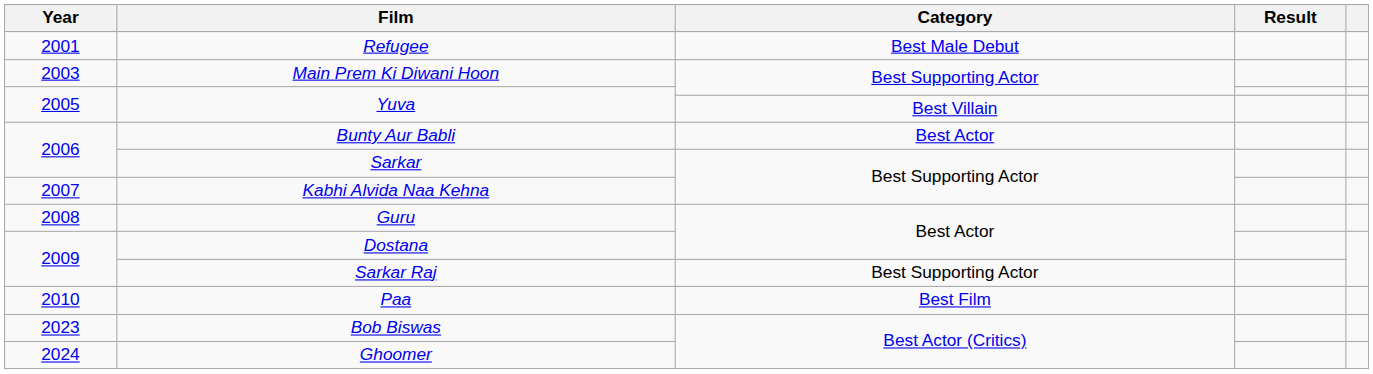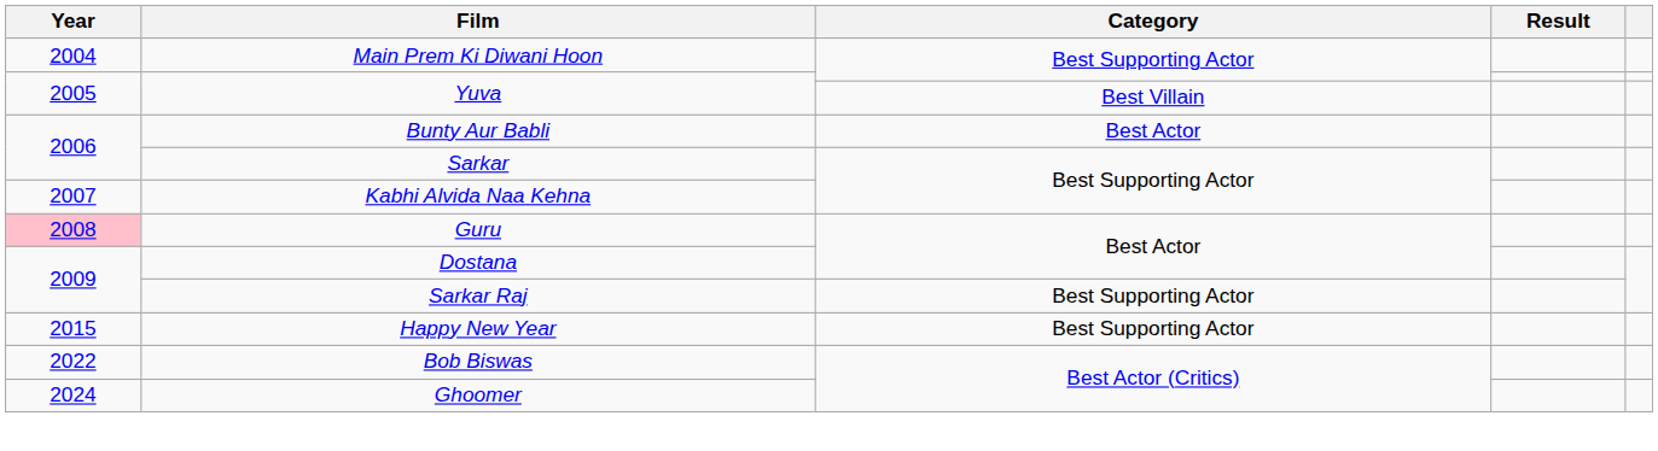 <table class="wikitable sortable" style="width:100%;">
 <tr>
 <th style="width:5%;">Year</th>
 <th style="width:25%;">Film</th>
 <th style="width:25%;">Category</th>
 <th style="width:5%;">Result</th>
 <th style="width:1%;" class="unsortable"></th>
 </tr>
 <tr>
-<td style="text-align:center;"><a href='#'>2001</a></td>
-<td style="text-align:center;"><em><a href='#'>Refugee</a></em></td>
-<td style="text-align:center;"><a href='#'>Best Male Debut</a></td>
-<td></td>
-<td style="text-align:center;"></td>
-</tr>
-<tr>
-<td style="text-align:center;"><a href='#'>2003</a></td>
+<td style="text-align:center;"><a href='#'>2004</a></td>
 <td style="text-align:center;"><em><a href='#'>Main Prem Ki Diwani Hoon</a></em></td>
 <td style="text-align:center;" rowspan="2"><a href='#'>Best Supporting Actor</a></td>
 <td></td>
 <td style="text-align:center;"></td>
 </tr>
 <tr>
 <td style="text-align:center;" rowspan="2"><a href='#'>2005</a></td>
 <td style="text-align:center;" rowspan="2"><em><a href='#'>Yuva</a></em></td>
 <td></td>
 <td style="text-align:center;"></td>
 </tr>
 <tr>
 <td style="text-align:center;"><a href='#'>Best Villain</a></td>
 <td></td>
 <td style="text-align:center;"></td>
 </tr>
 <tr>
 <td style="text-align:center;" rowspan="2"><a href='#'>2006</a></td>
 <td style="text-align:center;"><em><a href='#'>Bunty Aur Babli</a></em></td>
 <td style="text-align:center;"><a href='#'>Best Actor</a></td>
 <td></td>
 <td style="text-align:center;"></td>
 </tr>
 <tr>
 <td style="text-align:center;"><em><a href='#'>Sarkar</a></em></td>
 <td style="text-align:center;" rowspan="2">Best Supporting Actor</td>
 <td></td>
 <td style="text-align:center;"></td>
 </tr>
 <tr>
 <td style="text-align:center;"><a href='#'>2007</a></td>
 <td style="text-align:center;"><em><a href='#'>Kabhi Alvida Naa Kehna</a></em></td>
 <td></td>
 <td style="text-align:center;"></td>
 </tr>
 <tr>
-<td style="text-align:center;"><a href='#'>2008</a></td>
+<td style="background: pink; text-align:center;"><a href='#'>2008</a></td>
 <td style="text-align:center;"><em><a href='#'>Guru</a></em></td>
 <td style="text-align:center;" rowspan="2">Best Actor</td>
 <td></td>
 <td style="text-align:center;"></td>
 </tr>
 <tr>
 <td style="text-align:center;" rowspan="2"><a href='#'>2009</a></td>
 <td style="text-align:center;"><em><a href='#'>Dostana</a></em></td>
 <td></td>
 <td style="text-align:center;" rowspan="2"><br></td>
 </tr>
 <tr>
 <td style="text-align:center;"><em><a href='#'>Sarkar Raj</a></em></td>
 <td style="text-align:center;">Best Supporting Actor</td>
 <td></td>
 </tr>
 <tr>
-<td style="text-align:center;"><a href='#'>2010</a></td>
-<td style="text-align:center;"><em><a href='#'>Paa</a></em></td>
-<td style="text-align:center;"><a href='#'>Best Film</a></td>
+<td style="text-align:center;"><a href='#'>2015</a></td>
+<td style="text-align:center;"><em><a href='#'>Happy New Year</a></em></td>
+<td style="text-align:center;">Best Supporting Actor</td>
 <td></td>
 <td style="text-align:center;"></td>
 </tr>
 <tr>
-<td style="text-align:center;"><a href='#'>2023</a></td>
+<td style="text-align:center;"><a href='#'>2022</a></td>
 <td style="text-align:center;"><em><a href='#'>Bob Biswas</a></em></td>
 <td style="text-align:center;" rowspan="2"><a href='#'>Best Actor (Critics)</a></td>
 <td></td>
 <td style="text-align:center;"></td>
 </tr>
 <tr>
 <td style="text-align:center;"><a href='#'>2024</a></td>
 <td style="text-align:center;"><em><a href='#'>Ghoomer</a></em></td>
 <td></td>
 <td style="text-align:center;"></td>
 </tr>
 </table>
